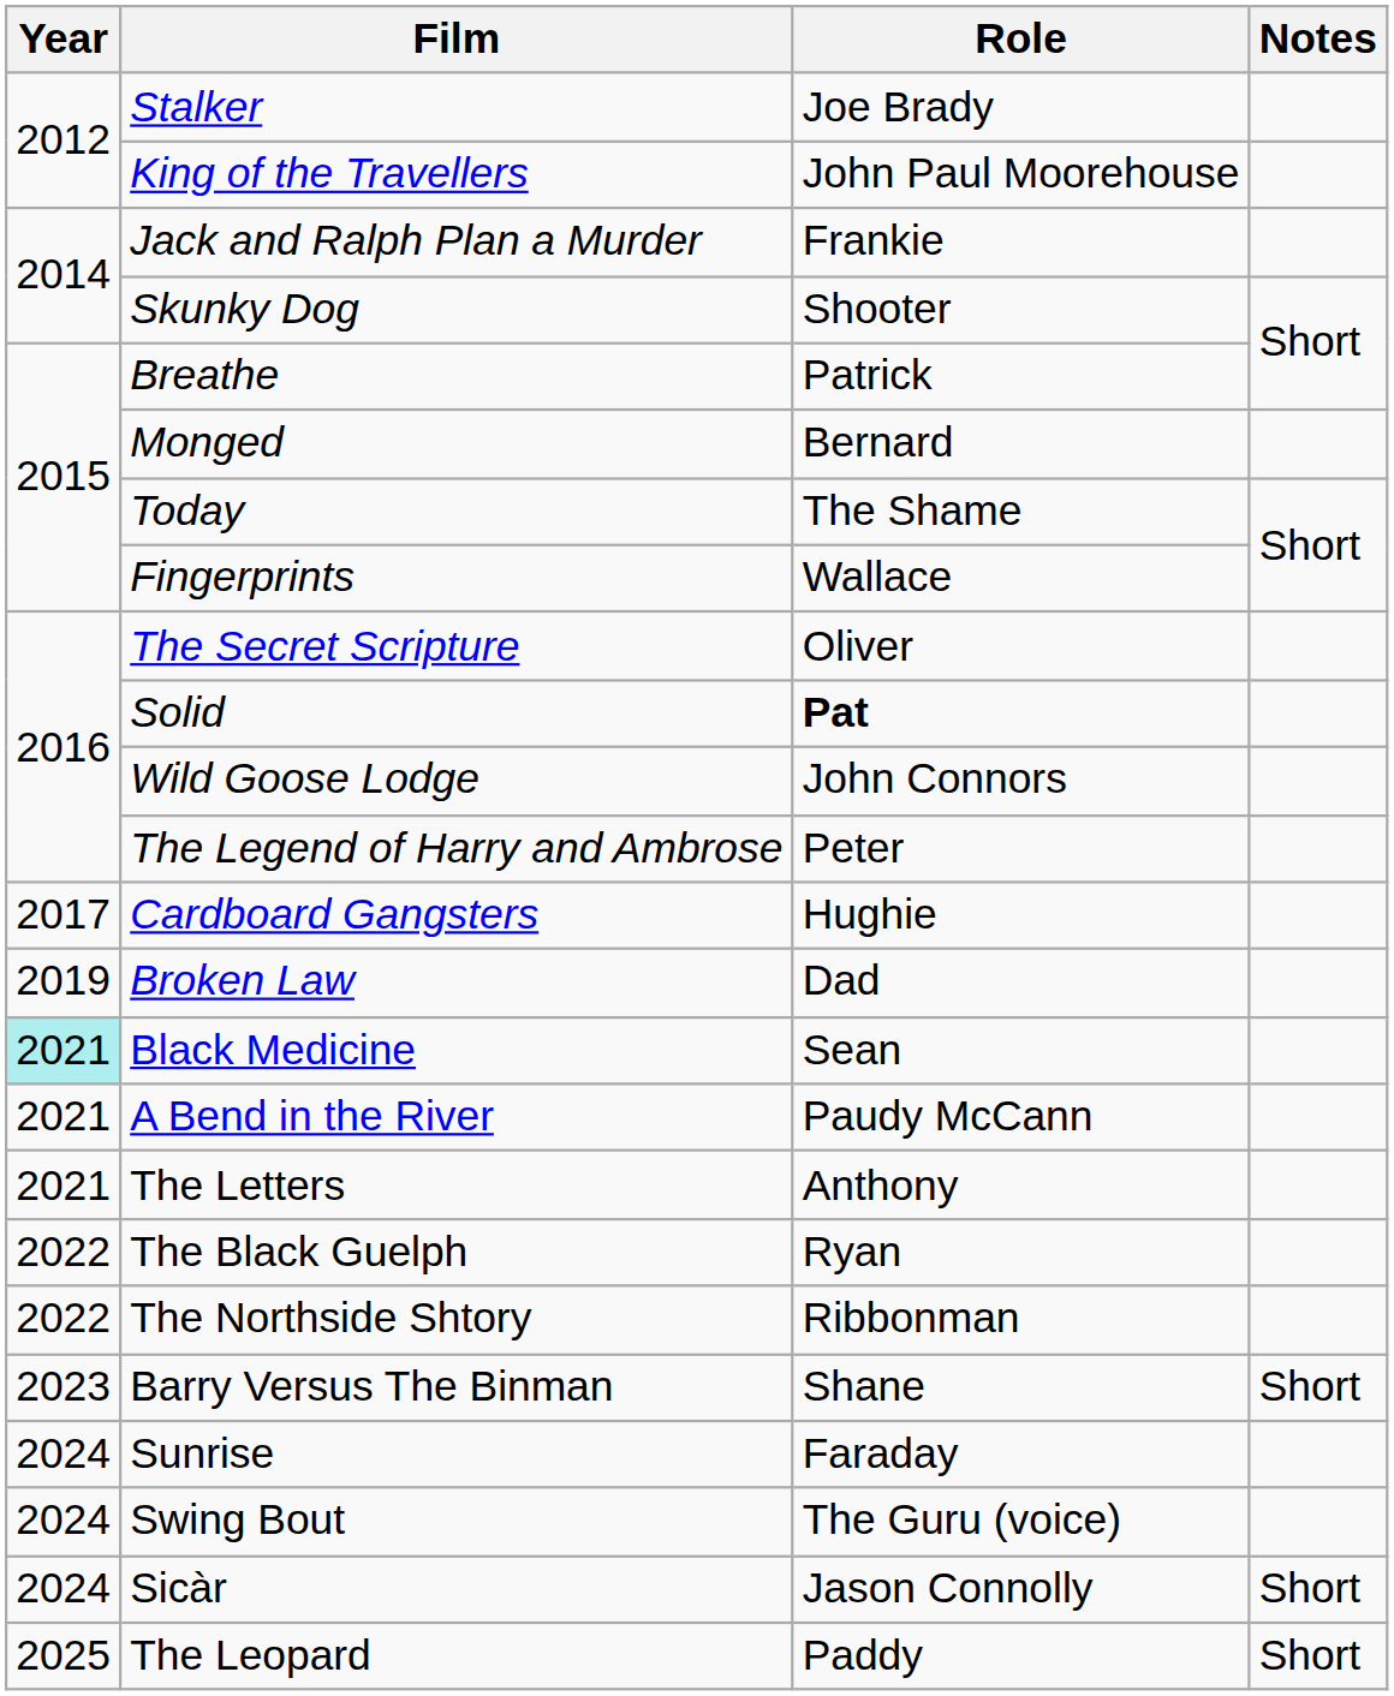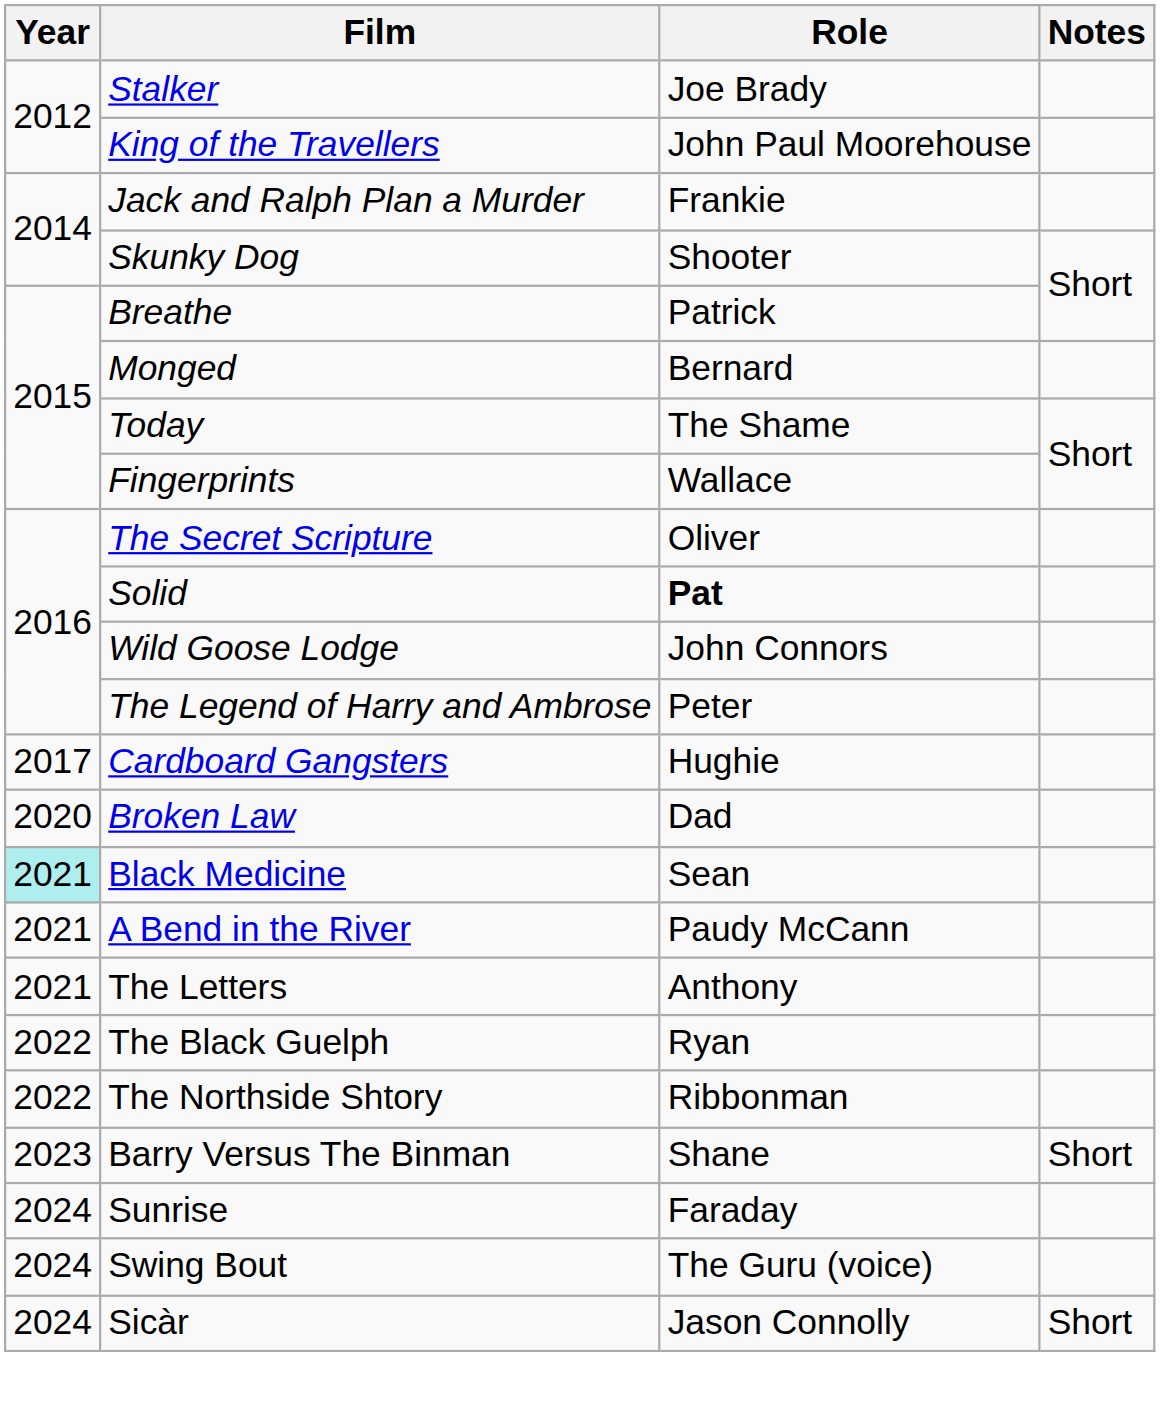 <table class="wikitable">
 <tr>
 <th>Year</th>
 <th>Film</th>
 <th>Role</th>
 <th>Notes</th>
 </tr>
 <tr>
 <td rowspan=2>2012</td>
 <td><a href='#'><em>Stalker</em></a></td>
 <td>Joe Brady</td>
 <td></td>
 </tr>
 <tr>
 <td><a href='#'><em>King of the Travellers</em></a></td>
 <td>John Paul Moorehouse</td>
 <td></td>
 </tr>
 <tr>
 <td rowspan=2>2014</td>
 <td><em>Jack and Ralph Plan a Murder</em></td>
 <td>Frankie</td>
 <td></td>
 </tr>
 <tr>
 <td><em>Skunky Dog</em></td>
 <td>Shooter</td>
 <td rowspan=2>Short</td>
 </tr>
 <tr>
 <td rowspan=4>2015</td>
 <td><em>Breathe</em></td>
 <td>Patrick</td>
 </tr>
 <tr>
 <td><em>Monged</em></td>
 <td>Bernard</td>
 <td></td>
 </tr>
 <tr>
 <td><em>Today</em></td>
 <td>The Shame</td>
 <td rowspan=2>Short</td>
 </tr>
 <tr>
 <td><em>Fingerprints</em></td>
 <td>Wallace</td>
 </tr>
 <tr>
 <td rowspan=4>2016</td>
 <td><a href='#'><em>The Secret Scripture</em></a></td>
 <td>Oliver</td>
 <td></td>
 </tr>
 <tr>
 <td><em>Solid</em></td>
 <td><strong>Pat</strong></td>
 <td></td>
 </tr>
 <tr>
 <td><em>Wild Goose Lodge</em></td>
 <td>John Connors</td>
 <td></td>
 </tr>
 <tr>
 <td><em>The Legend of Harry and Ambrose</em></td>
 <td>Peter</td>
 <td></td>
 </tr>
 <tr>
 <td>2017</td>
 <td><a href='#'><em>Cardboard Gangsters</em></a></td>
 <td>Hughie</td>
 <td></td>
 </tr>
 <tr>
-<td>2019</td>
+<td>2020</td>
 <td><em><a href='#'>Broken Law</a></em></td>
 <td>Dad</td>
 <td></td>
 </tr>
 <tr>
 <td style="background: paleturquoise;">2021</td>
 <td><a href='#'>Black Medicine</a></td>
 <td>Sean</td>
 <td></td>
 </tr>
 <tr>
 <td>2021</td>
 <td><a href='#'>A Bend in the River</a></td>
 <td>Paudy McCann</td>
 <td></td>
 </tr>
 <tr>
 <td>2021</td>
 <td>The Letters</td>
 <td>Anthony</td>
 <td></td>
 </tr>
 <tr>
 <td>2022</td>
 <td>The Black Guelph</td>
 <td>Ryan</td>
 <td></td>
 </tr>
 <tr>
 <td>2022</td>
 <td>The Northside Shtory</td>
 <td>Ribbonman</td>
 <td></td>
 </tr>
 <tr>
 <td>2023</td>
 <td>Barry Versus The Binman</td>
 <td>Shane</td>
 <td>Short</td>
 </tr>
 <tr>
 <td>2024</td>
 <td>Sunrise</td>
 <td>Faraday</td>
 <td></td>
 </tr>
 <tr>
 <td>2024</td>
 <td>Swing Bout</td>
 <td>The Guru (voice)</td>
 <td></td>
 </tr>
 <tr>
 <td>2024</td>
 <td>Sicàr</td>
 <td>Jason Connolly</td>
 <td>Short</td>
 </tr>
-<tr>
-<td>2025</td>
-<td>The Leopard</td>
-<td>Paddy</td>
-<td>Short</td>
-</tr>
 </table>
